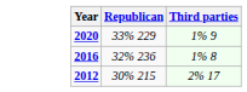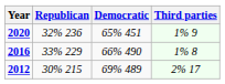 <table class="wikitable" style="float:right; font-size:95%;">
 <tr bgcolor=lightgrey>
 <th>Year</th>
 <th><a href='#'>Republican</a></th>
+<th><a href='#'>Democratic</a></th>
 <th><a href='#'>Third parties</a></th>
 </tr>
 <tr>
 <td><strong><a href='#'>2020</a></strong></td>
-<td style="text-align:center;" ><em>33%</em> <em>229</em></td>
+<td style="text-align:center;" ><em>32%</em> <em>236</em></td>
+<td style="text-align:center;" ><em>65%</em> <em>451</em></td>
 <td style="text-align:center; background:honeyDew;"><em>1%</em> <em>9</em></td>
 </tr>
 <tr>
 <td><strong><a href='#'>2016</a></strong></td>
-<td style="text-align:center;" ><em>32%</em> <em>236</em></td>
+<td style="text-align:center;" ><em>33%</em> <em>229</em></td>
+<td style="text-align:center;" ><em>66%</em> <em>490</em></td>
 <td style="text-align:center; background:honeyDew;"><em>1%</em> <em>8</em></td>
 </tr>
 <tr>
 <td><strong><a href='#'>2012</a></strong></td>
 <td style="text-align:center;" ><em>30%</em> <em>215</em></td>
+<td style="text-align:center;" ><em>69%</em> <em>489</em></td>
 <td style="text-align:center; background:honeyDew;"><em>2%</em> <em>17</em></td>
 </tr>
 </table>
